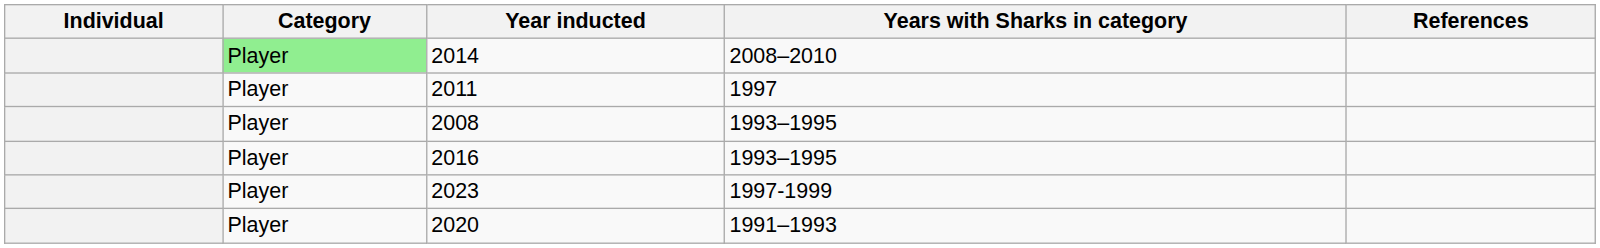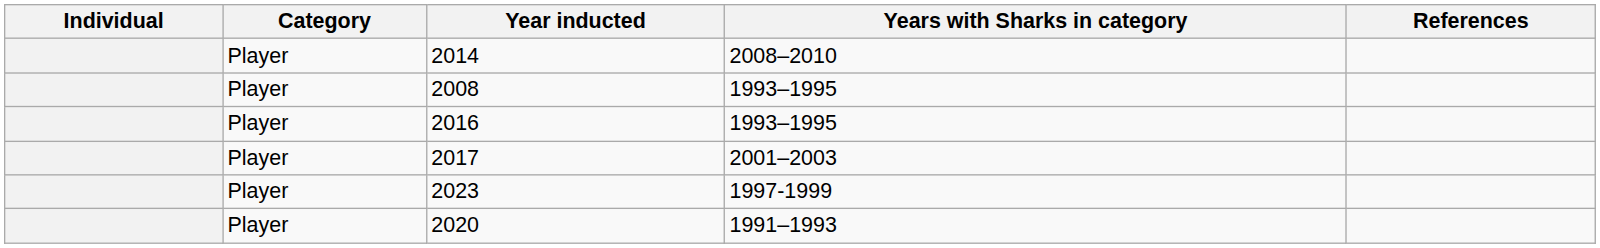 <table class="wikitable sortable" width="75%">
 <tr>
 <th scope="col">Individual</th>
 <th scope="col">Category</th>
 <th scope="col">Year inducted</th>
 <th scope="col">Years with Sharks in category</th>
 <th scope="col" class="unsortable">References</th>
 </tr>
 <tr>
 <th scope="row"></th>
-<td style="background: lightgreen;">Player</td>
+<td>Player</td>
 <td>2014</td>
 <td>2008–2010</td>
-<td></td>
-</tr>
-<tr>
-<th scope="row"></th>
-<td>Player</td>
-<td>2011</td>
-<td>1997</td>
 <td></td>
 </tr>
 <tr>
 <th scope="row"></th>
 <td>Player</td>
 <td>2008</td>
 <td>1993–1995</td>
 <td></td>
 </tr>
 <tr>
 <th scope="row"></th>
 <td>Player</td>
 <td>2016</td>
 <td>1993–1995</td>
 <td></td>
 </tr>
 <tr>
 <th scope="row"></th>
 <td>Player</td>
+<td>2017</td>
+<td>2001–2003</td>
+<td></td>
+</tr>
+<tr>
+<th scope="row"></th>
+<td>Player</td>
 <td>2023</td>
 <td>1997-1999</td>
 <td></td>
 </tr>
 <tr>
 <th scope="row"></th>
 <td>Player</td>
 <td>2020</td>
 <td>1991–1993</td>
 <td></td>
 </tr>
 </table>
